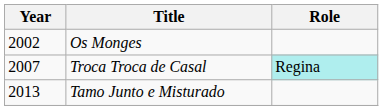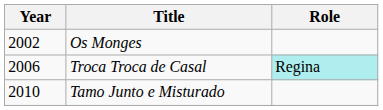 <table class="wikitable sortable">
 <tr>
 <th width=055>Year</th>
 <th width=200>Title</th>
 <th width=100>Role</th>
 </tr>
 <tr>
 <td>2002</td>
 <td><em>Os Monges</em></td>
 <td></td>
 </tr>
 <tr>
-<td>2007</td>
+<td>2006</td>
 <td><em>Troca Troca de Casal</em></td>
 <td style="background: paleturquoise;">Regina</td>
 </tr>
 <tr>
-<td>2013</td>
+<td>2010</td>
 <td><em>Tamo Junto e Misturado</em></td>
 <td></td>
 </tr>
 <tr>
 </tr>
 </table>
